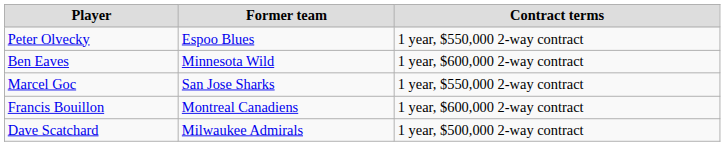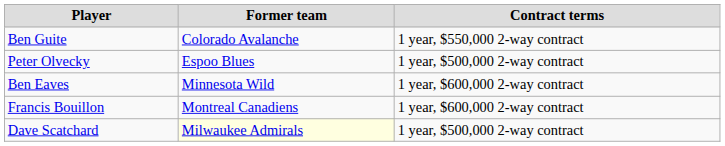 <table class="wikitable" width=90%>
 <tr align="center"  bgcolor="#dddddd">
 <td><strong>Player</strong></td>
 <td><strong>Former team</strong></td>
 <td><strong>Contract terms</strong></td>
 </tr>
 <tr>
+<td><a href='#'>Ben Guite</a></td>
+<td><a href='#'>Colorado Avalanche</a></td>
+<td>1 year, $550,000 2-way contract</td>
+</tr>
+<tr>
 <td><a href='#'>Peter Olvecky</a></td>
 <td><a href='#'>Espoo Blues</a></td>
-<td>1 year, $550,000 2-way contract</td>
+<td>1 year, $500,000 2-way contract</td>
 </tr>
 <tr>
 <td><a href='#'>Ben Eaves</a></td>
 <td><a href='#'>Minnesota Wild</a></td>
 <td>1 year, $600,000 2-way contract</td>
-</tr>
-<tr>
-<td><a href='#'>Marcel Goc</a></td>
-<td><a href='#'>San Jose Sharks</a></td>
-<td>1 year, $550,000 2-way contract</td>
 </tr>
 <tr>
 <td><a href='#'>Francis Bouillon</a></td>
 <td><a href='#'>Montreal Canadiens</a></td>
 <td>1 year, $600,000 2-way contract</td>
 </tr>
 <tr>
 <td><a href='#'>Dave Scatchard</a></td>
-<td><a href='#'>Milwaukee Admirals</a></td>
+<td style="background: lightyellow;"><a href='#'>Milwaukee Admirals</a></td>
 <td>1 year, $500,000 2-way contract</td>
 </tr>
 </table>
